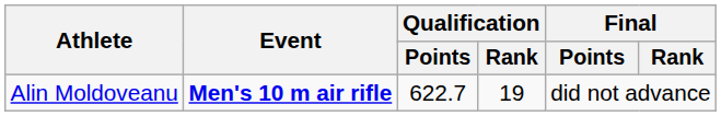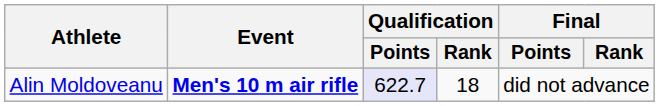 <table class="wikitable" style="font-size:90%">
 <tr>
 <th rowspan="2">Athlete</th>
 <th rowspan="2">Event</th>
 <th colspan=2>Qualification</th>
 <th colspan=2>Final</th>
 </tr>
 <tr style="font-size:95%">
 <th>Points</th>
 <th>Rank</th>
 <th>Points</th>
 <th>Rank</th>
 </tr>
 <tr align=center>
 <td align=left><a href='#'>Alin Moldoveanu</a></td>
 <td align=left><strong><a href='#'>Men's 10 m air rifle</a></strong></td>
-<td>622.7</td>
-<td>19</td>
+<td style="background: lavender;">622.7</td>
+<td>18</td>
 <td colspan=2>did not advance</td>
 </tr>
 </table>
